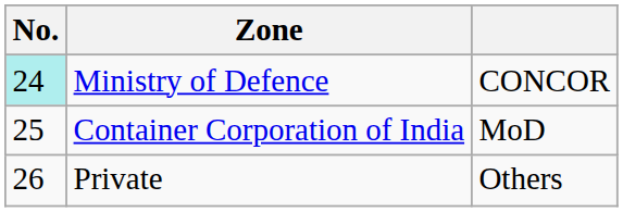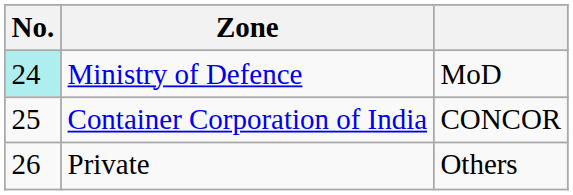 <table class="sortable wikitable"style="text-align:left;"style="font-size: 100%">
 <tr>
 <th>No.</th>
 <th>Zone</th>
 <th></th>
 </tr>
 <tr>
 <td style="background: paleturquoise;">24</td>
 <td><a href='#'>Ministry of Defence</a></td>
-<td>CONCOR</td>
+<td>MoD</td>
 </tr>
 <tr>
 <td>25</td>
 <td><a href='#'>Container Corporation of India</a></td>
-<td>MoD</td>
+<td>CONCOR</td>
 </tr>
 <tr>
 <td>26</td>
 <td>Private</td>
 <td>Others</td>
 </tr>
 </table>
